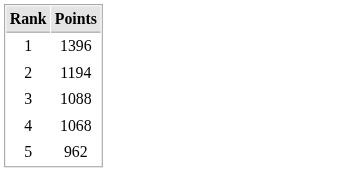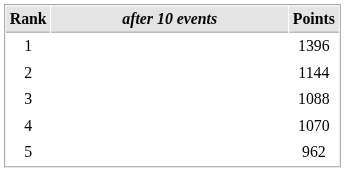 <table cellspacing="1" cellpadding="3" style="border:1px solid #aaa; font-size:86%;">
 <tr style="background:#e4e4e4;">
 <th style="border-bottom:1px solid #AAAAAA" width=10>Rank</th>
+<th style="border-bottom:1px solid #AAAAAA" width=200><em>after 10 events</em></th>
 <th style="border-bottom:1px solid #AAAAAA" width=20>Points</th>
 </tr>
 <tr>
 <td align=center>1</td>
+<td></td>
 <td align=center>1396</td>
 </tr>
 <tr>
 <td align=center>2</td>
-<td align=center>1194</td>
+<td></td>
+<td align=center>1144</td>
 </tr>
 <tr>
 <td align=center>3</td>
+<td></td>
 <td align=center>1088</td>
 </tr>
 <tr>
 <td align=center>4</td>
-<td align=center>1068</td>
+<td></td>
+<td align=center>1070</td>
 </tr>
 <tr>
 <td align=center>5</td>
+<td></td>
 <td align=center>962</td>
 </tr>
 </table>
